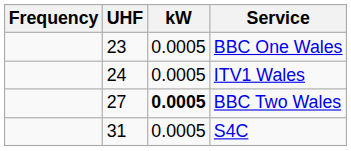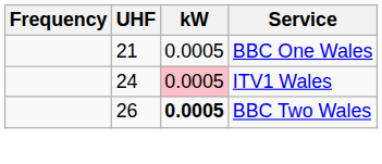 <table class="wikitable sortable">
 <tr>
 <th>Frequency</th>
 <th>UHF</th>
 <th>kW</th>
 <th>Service</th>
 </tr>
 <tr>
 <td></td>
-<td>23</td>
+<td>21</td>
 <td>0.0005</td>
 <td><a href='#'>BBC One Wales</a></td>
 </tr>
 <tr>
 <td></td>
 <td>24</td>
-<td>0.0005</td>
+<td style="background: pink;">0.0005</td>
 <td><a href='#'>ITV1 Wales</a></td>
 </tr>
 <tr>
 <td></td>
-<td>27</td>
+<td>26</td>
 <td><strong>0.0005</strong></td>
 <td><a href='#'>BBC Two Wales</a></td>
 </tr>
-<tr>
-<td></td>
-<td>31</td>
-<td>0.0005</td>
-<td><a href='#'>S4C</a></td>
-</tr>
 </table>
